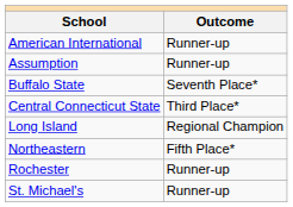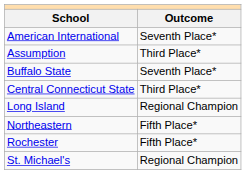 <table class="wikitable">
 <tr>
 <th colspan="3" style="background:#ffdead;"></th>
 </tr>
 <tr>
 <th>School</th>
 <th>Outcome</th>
 </tr>
 <tr>
 <td><a href='#'>American International</a></td>
-<td>Runner-up</td>
+<td>Seventh Place*</td>
 </tr>
 <tr>
 <td><a href='#'>Assumption</a></td>
-<td>Runner-up</td>
+<td>Third Place*</td>
 </tr>
 <tr>
 <td><a href='#'>Buffalo State</a></td>
 <td>Seventh Place*</td>
 </tr>
 <tr>
 <td><a href='#'>Central Connecticut State</a></td>
 <td>Third Place*</td>
 </tr>
 <tr>
 <td><a href='#'>Long Island</a></td>
 <td>Regional Champion</td>
 </tr>
 <tr>
 <td><a href='#'>Northeastern</a></td>
 <td>Fifth Place*</td>
 </tr>
 <tr>
 <td><a href='#'>Rochester</a></td>
-<td>Runner-up</td>
+<td>Fifth Place*</td>
 </tr>
 <tr>
 <td><a href='#'>St. Michael's</a></td>
-<td>Runner-up</td>
+<td>Regional Champion</td>
 </tr>
 </table>
